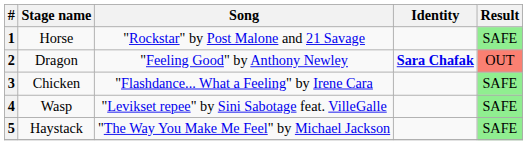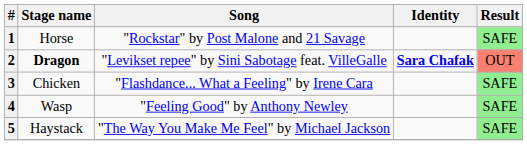 <table class="wikitable plainrowheaders" style="text-align: center;">
 <tr>
 <th>#</th>
 <th>Stage name</th>
 <th>Song</th>
 <th>Identity</th>
 <th>Result</th>
 </tr>
 <tr>
 <th>1</th>
 <td>Horse</td>
 <td>"<a href='#'>Rockstar</a>" by <a href='#'>Post Malone</a> and <a href='#'>21 Savage</a></td>
 <td></td>
 <td bgcolor=lightgreen>SAFE</td>
 </tr>
 <tr>
 <th>2</th>
-<td>Dragon</td>
-<td>"<a href='#'>Feeling Good</a>" by <a href='#'>Anthony Newley</a></td>
+<td><strong>Dragon</strong></td>
+<td>"<a href='#'>Levikset repee</a>" by <a href='#'>Sini Sabotage</a> feat. <a href='#'>VilleGalle</a></td>
 <td><strong><a href='#'>Sara Chafak</a></strong></td>
 <td bgcolor=salmon>OUT</td>
 </tr>
 <tr>
 <th>3</th>
 <td>Chicken</td>
 <td>"<a href='#'>Flashdance... What a Feeling</a>" by <a href='#'>Irene Cara</a></td>
 <td></td>
 <td bgcolor=lightgreen>SAFE</td>
 </tr>
 <tr>
 <th>4</th>
 <td>Wasp</td>
-<td>"<a href='#'>Levikset repee</a>" by <a href='#'>Sini Sabotage</a> feat. <a href='#'>VilleGalle</a></td>
+<td>"<a href='#'>Feeling Good</a>" by <a href='#'>Anthony Newley</a></td>
 <td></td>
 <td bgcolor=lightgreen>SAFE</td>
 </tr>
 <tr>
 <th>5</th>
 <td>Haystack</td>
 <td>"<a href='#'>The Way You Make Me Feel</a>" by <a href='#'>Michael Jackson</a></td>
 <td></td>
 <td bgcolor=lightgreen>SAFE</td>
 </tr>
 <tr>
 </tr>
 </table>
